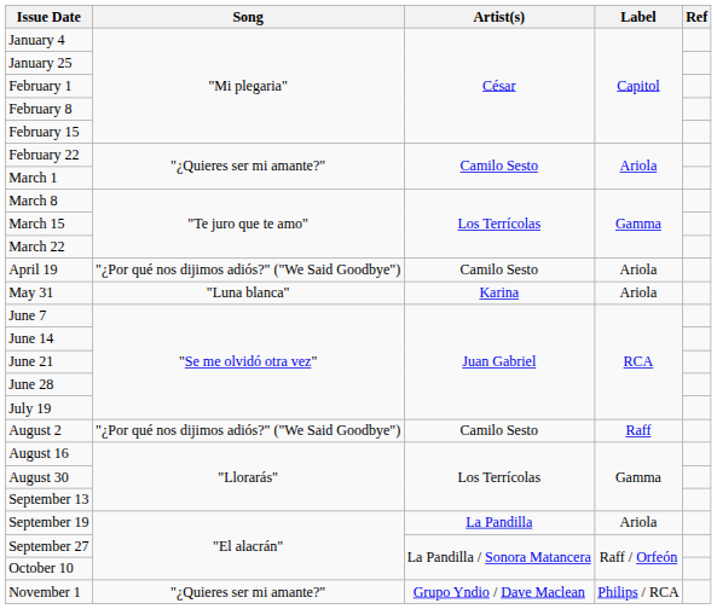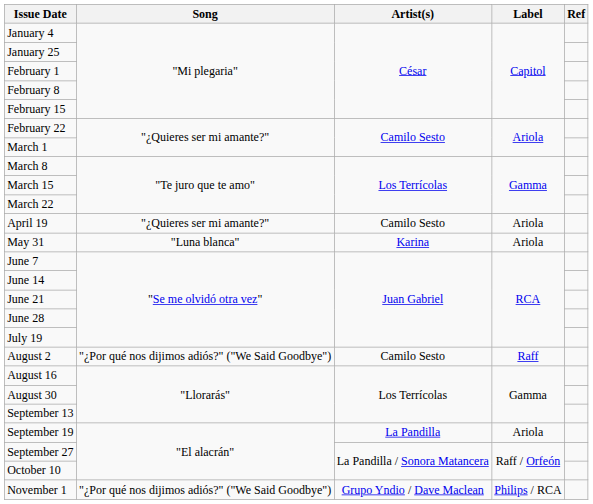 <table class="wikitable">
 <tr>
 <th>Issue Date</th>
 <th>Song</th>
 <th>Artist(s)</th>
 <th>Label</th>
 <th>Ref</th>
 </tr>
 <tr>
 <td>January 4</td>
 <td align="center" rowspan="5">"Mi plegaria"</td>
 <td align="center" rowspan="5"><a href='#'>César</a></td>
 <td align="center" rowspan="5"><a href='#'>Capitol</a></td>
 <td align="center" rowspan="1"></td>
 </tr>
 <tr>
 <td>January 25</td>
 <td align="center" rowspan="1"></td>
 </tr>
 <tr>
 <td>February 1</td>
 <td align="center" rowspan="1"></td>
 </tr>
 <tr>
 <td>February 8</td>
 <td align="center" rowspan="1"></td>
 </tr>
 <tr>
 <td>February 15</td>
 <td align="center" rowspan="1"></td>
 </tr>
 <tr>
 <td>February 22</td>
 <td align="center" rowspan="2">"¿Quieres ser mi amante?"</td>
 <td align="center" rowspan="2"><a href='#'>Camilo Sesto</a></td>
 <td align="center" rowspan="2"><a href='#'>Ariola</a></td>
 <td align="center" rowspan="1"></td>
 </tr>
 <tr>
 <td>March 1</td>
 <td align="center" rowspan="1"></td>
 </tr>
 <tr>
 <td>March 8</td>
 <td align="center" rowspan="3">"Te juro que te amo"</td>
 <td align="center" rowspan="3"><a href='#'>Los Terrícolas</a></td>
 <td align="center" rowspan="3"><a href='#'>Gamma</a></td>
 <td align="center" rowspan="1"></td>
 </tr>
 <tr>
 <td>March 15</td>
 <td align="center" rowspan="1"></td>
 </tr>
 <tr>
 <td>March 22</td>
 <td align="center" rowspan="1"></td>
 </tr>
 <tr>
 <td>April 19</td>
-<td align="center">"¿Por qué nos dijimos adiós?" ("We Said Goodbye")</td>
+<td align="center">"¿Quieres ser mi amante?"</td>
 <td align="center">Camilo Sesto</td>
 <td align="center">Ariola</td>
 <td align="center" rowspan="1"></td>
 </tr>
 <tr>
 <td>May 31</td>
 <td align="center">"Luna blanca"</td>
 <td align="center"><a href='#'>Karina</a></td>
 <td align="center">Ariola</td>
 <td align="center" rowspan="1"></td>
 </tr>
 <tr>
 <td>June 7</td>
 <td align="center" rowspan="5">"<a href='#'>Se me olvidó otra vez</a>"</td>
 <td align="center" rowspan="5"><a href='#'>Juan Gabriel</a></td>
 <td align="center" rowspan="5"><a href='#'>RCA</a></td>
 <td align="center" rowspan="1"></td>
 </tr>
 <tr>
 <td>June 14</td>
 <td align="center" rowspan="1"></td>
 </tr>
 <tr>
 <td>June 21</td>
 <td align="center" rowspan="1"></td>
 </tr>
 <tr>
 <td>June 28</td>
 <td align="center" rowspan="1"></td>
 </tr>
 <tr>
 <td>July 19</td>
 <td align="center" rowspan="1"></td>
 </tr>
 <tr>
 <td>August 2</td>
 <td align="center">"¿Por qué nos dijimos adiós?" ("We Said Goodbye")</td>
 <td align="center">Camilo Sesto</td>
 <td align="center" rowspan="1"><a href='#'>Raff</a></td>
 <td align="center" rowspan="1"></td>
 </tr>
 <tr>
 <td>August 16</td>
 <td align="center" rowspan="3">"Llorarás"</td>
 <td align="center" rowspan="3">Los Terrícolas</td>
 <td align="center" rowspan="3">Gamma</td>
 <td align="center" rowspan="1"></td>
 </tr>
 <tr>
 <td>August 30</td>
 <td align="center" rowspan="1"></td>
 </tr>
 <tr>
 <td>September 13</td>
 <td align="center" rowspan="1"></td>
 </tr>
 <tr>
 <td>September 19</td>
 <td align="center" rowspan="3">"El alacrán"</td>
 <td align="center" rowspan="1"><a href='#'>La Pandilla</a></td>
 <td align="center">Ariola</td>
 <td align="center" rowspan="1"></td>
 </tr>
 <tr>
 <td>September 27</td>
 <td align="center" rowspan="2">La Pandilla / <a href='#'>Sonora Matancera</a></td>
 <td align="center" rowspan="2">Raff / <a href='#'>Orfeón</a></td>
 <td align="center" rowspan="1"></td>
 </tr>
 <tr>
 <td>October 10</td>
 <td align="center" rowspan="1"></td>
 </tr>
 <tr>
 <td>November 1</td>
-<td align="center">"¿Quieres ser mi amante?"</td>
+<td align="center">"¿Por qué nos dijimos adiós?" ("We Said Goodbye")</td>
 <td align="center"><a href='#'>Grupo Yndio</a> / <a href='#'>Dave Maclean</a></td>
 <td align="center"><a href='#'>Philips</a> / RCA</td>
 <td align="center" rowspan="1"></td>
 </tr>
 </table>
